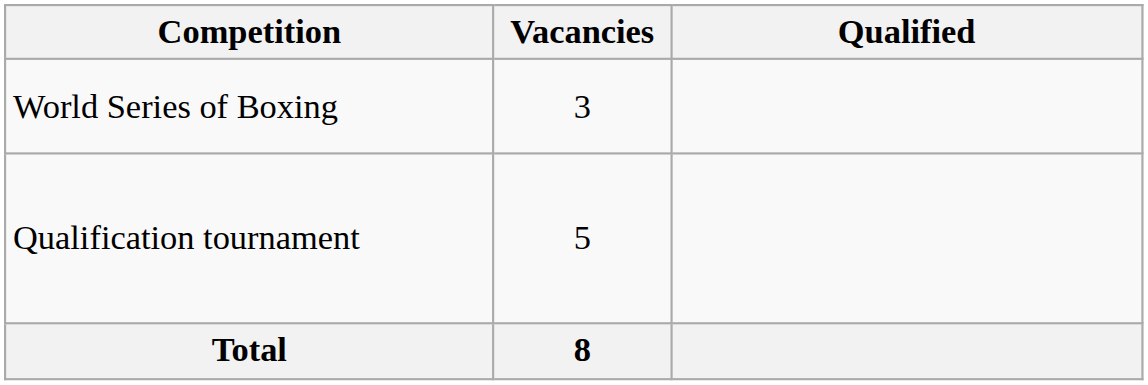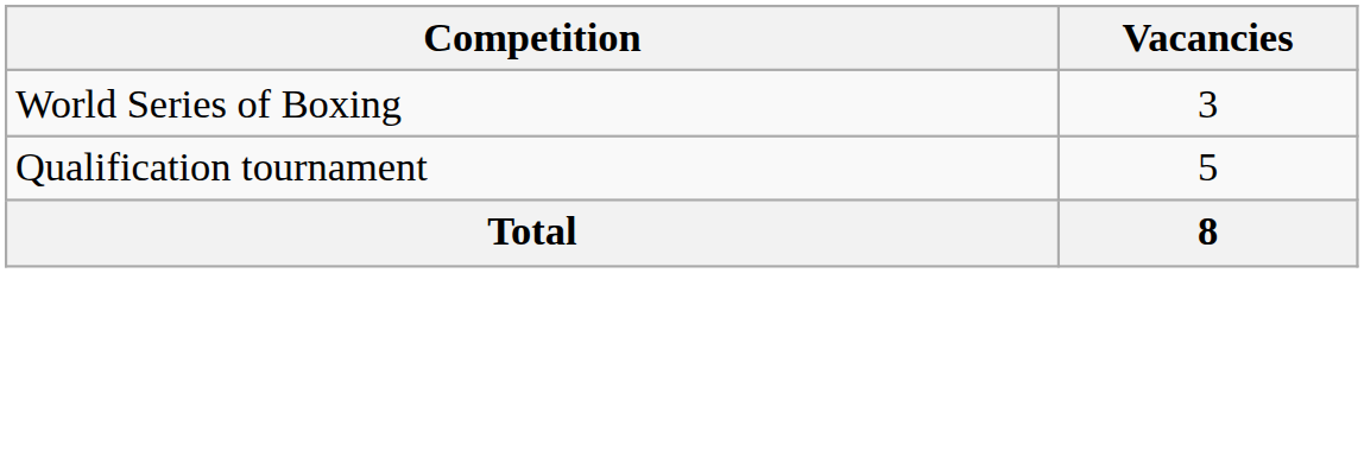 <table class = "wikitable" width=530>
 <tr>
 <th width=300>Competition</th>
 <th width=80>Vacancies</th>
-<th width=300>Qualified</th>
 </tr>
 <tr>
 <td>World Series of Boxing</td>
 <td align="center">3</td>
-<td><br><br></td>
 </tr>
 <tr>
 <td>Qualification tournament</td>
 <td align="center">5</td>
-<td><br><br><br><br></td>
 </tr>
 <tr>
 <th>Total</th>
 <th>8</th>
-<th></th>
 </tr>
 </table>
